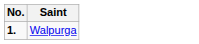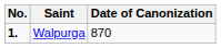 <table class="wikitable">
 <tr>
 <th>No.</th>
 <th>Saint</th>
+<th>Date of Canonization</th>
 </tr>
 <tr>
 <td><strong>1.</strong></td>
 <td><a href='#'>Walpurga</a></td>
+<td>870</td>
 </tr>
 </table>
